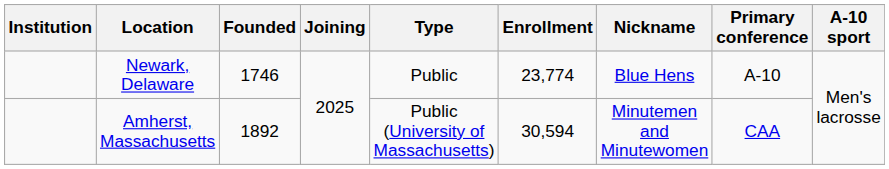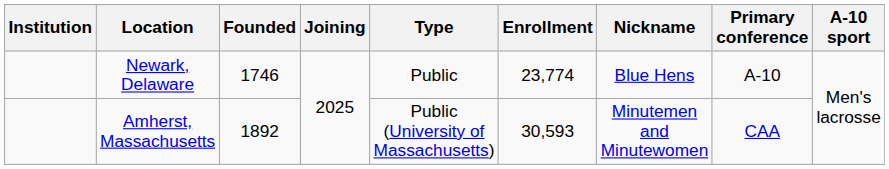 <table class=" sortable wikitable" style="text-align: center">
 <tr>
 <th>Institution</th>
 <th>Location</th>
 <th>Founded</th>
 <th>Joining</th>
 <th>Type</th>
 <th>Enrollment</th>
 <th>Nickname</th>
 <th>Primary<br>conference</th>
 <th>A-10<br>sport</th>
 </tr>
 <tr>
 <td></td>
 <td><a href='#'>Newark, Delaware</a></td>
 <td>1746</td>
 <td rowspan=2>2025</td>
 <td>Public</td>
 <td>23,774</td>
 <td><a href='#'>Blue Hens</a></td>
 <td>A-10<br></td>
 <td rowspan=2>Men's lacrosse</td>
 </tr>
 <tr>
 <td></td>
 <td><a href='#'>Amherst, Massachusetts</a></td>
 <td>1892</td>
 <td>Public <br> (<a href='#'>University of Massachusetts</a>)</td>
-<td>30,594</td>
+<td>30,593</td>
 <td><a href='#'>Minutemen and Minutewomen</a></td>
 <td><a href='#'>CAA</a><br></td>
 </tr>
 </table>
